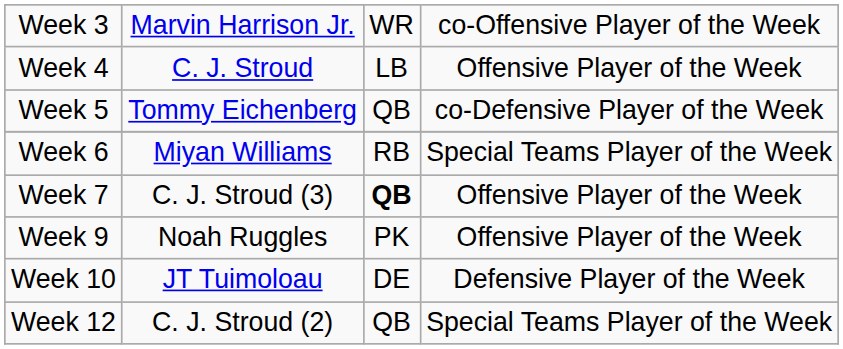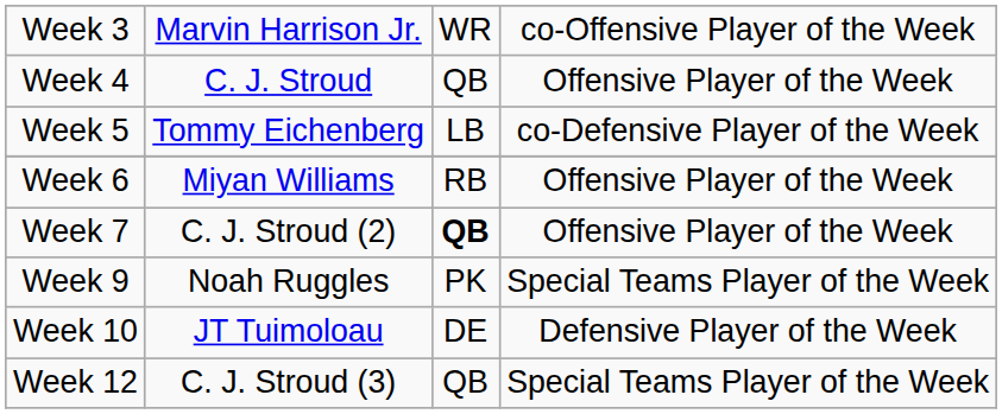 <table class="wikitable sortable sortable" style="text-align: center">
 <tr>
 <td>Week 3</td>
 <td><a href='#'>Marvin Harrison Jr.</a></td>
 <td>WR</td>
 <td>co-Offensive Player of the Week</td>
 </tr>
 <tr>
 <td>Week 4</td>
 <td><a href='#'>C. J. Stroud</a></td>
-<td>LB</td>
+<td>QB</td>
 <td>Offensive Player of the Week</td>
 </tr>
 <tr>
 <td>Week 5</td>
 <td><a href='#'>Tommy Eichenberg</a></td>
-<td>QB</td>
+<td>LB</td>
 <td>co-Defensive Player of the Week</td>
 </tr>
 <tr>
 </tr>
 <tr>
 <td>Week 6</td>
 <td><a href='#'>Miyan Williams</a></td>
 <td>RB</td>
-<td>Special Teams Player of the Week</td>
+<td>Offensive Player of the Week</td>
 </tr>
 <tr>
 <td>Week 7</td>
-<td>C. J. Stroud (3)</td>
+<td>C. J. Stroud (2)</td>
 <td><strong>QB</strong></td>
 <td>Offensive Player of the Week</td>
 </tr>
 <tr>
 <td>Week 9</td>
 <td>Noah Ruggles</td>
 <td>PK</td>
-<td>Offensive Player of the Week</td>
+<td>Special Teams Player of the Week</td>
 </tr>
 <tr>
 <td>Week 10</td>
 <td><a href='#'>JT Tuimoloau</a></td>
 <td>DE</td>
 <td>Defensive Player of the Week</td>
 </tr>
 <tr>
 <td>Week 12</td>
-<td>C. J. Stroud (2)</td>
+<td>C. J. Stroud (3)</td>
 <td>QB</td>
 <td>Special Teams Player of the Week</td>
 </tr>
 </table>
